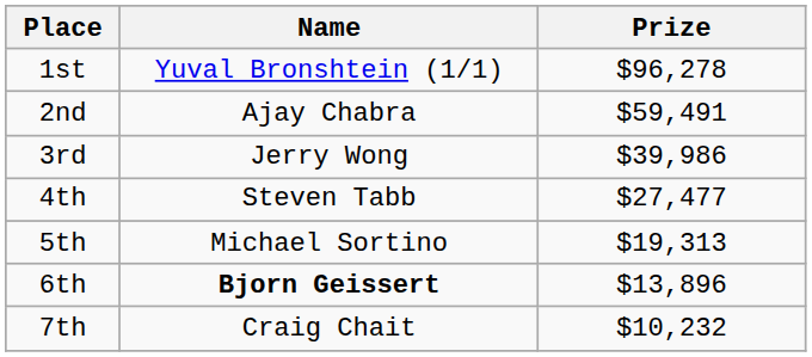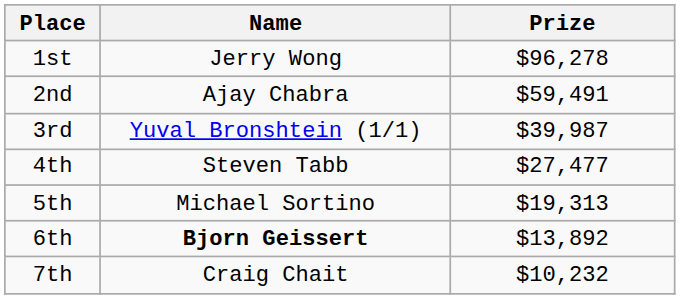 <table class="wikitable">
 <tr>
 <th width="50">Place</th>
 <th width="200">Name</th>
 <th width="125">Prize</th>
 </tr>
 <tr>
 <td align = "center">1st</td>
-<td align = "center"><a href='#'>Yuval Bronshtein</a> (1/1)</td>
+<td align = "center">Jerry Wong</td>
 <td align = "center">$96,278</td>
 </tr>
 <tr>
 <td align = "center">2nd</td>
 <td align = "center">Ajay Chabra</td>
 <td align = "center">$59,491</td>
 </tr>
 <tr>
 <td align = "center">3rd</td>
-<td align = "center">Jerry Wong</td>
-<td align = "center">$39,986</td>
+<td align = "center"><a href='#'>Yuval Bronshtein</a> (1/1)</td>
+<td align = "center">$39,987</td>
 </tr>
 <tr>
 <td align = "center">4th</td>
 <td align = "center">Steven Tabb</td>
 <td align = "center">$27,477</td>
 </tr>
 <tr>
 <td align = "center">5th</td>
 <td align = "center">Michael Sortino</td>
 <td align = "center">$19,313</td>
 </tr>
 <tr>
 <td align = "center">6th</td>
 <td align = "center"><strong>Bjorn Geissert</strong></td>
-<td align = "center">$13,896</td>
+<td align = "center">$13,892</td>
 </tr>
 <tr>
 <td align = "center">7th</td>
 <td align = "center">Craig Chait</td>
 <td align = "center">$10,232</td>
 </tr>
 </table>
